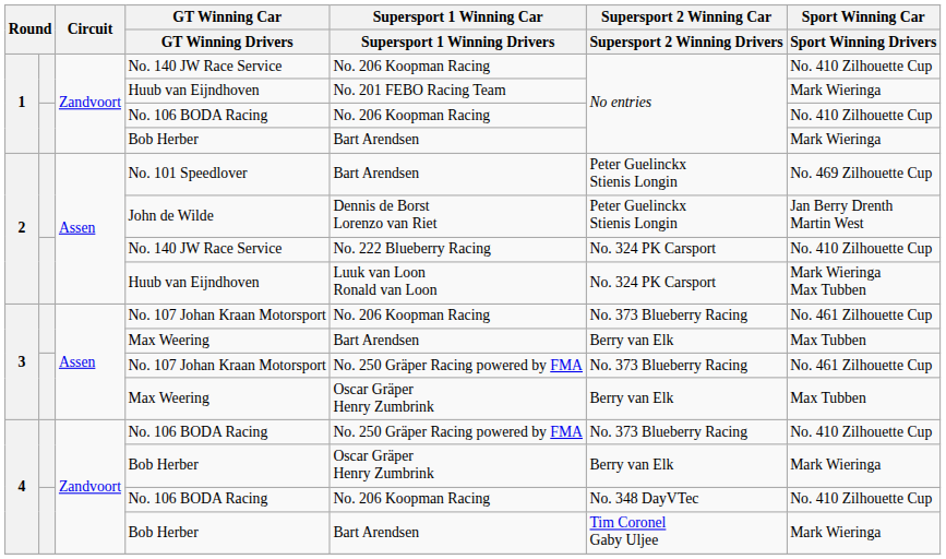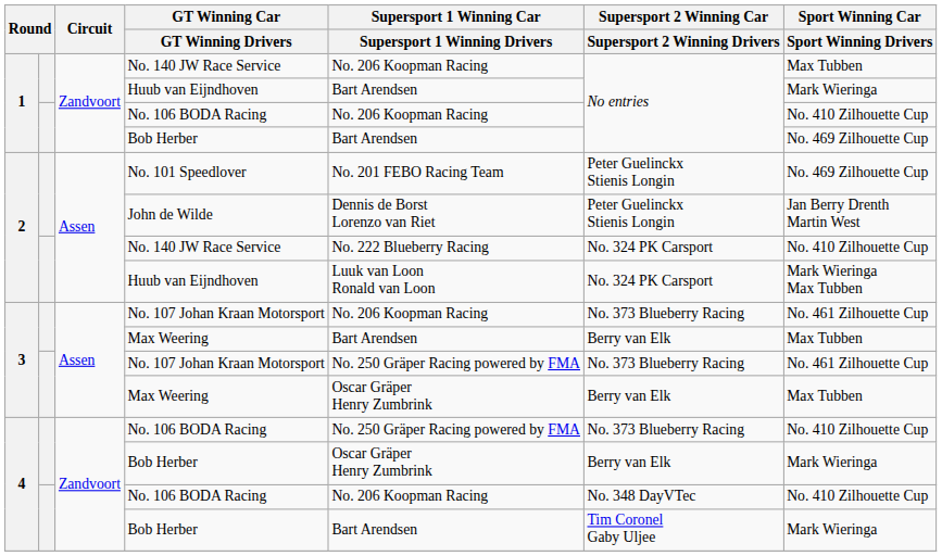 <table class="wikitable" style="font-size: 80%;">
 <tr>
 <th rowspan=2 colspan=2>Round</th>
 <th rowspan=2>Circuit</th>
 <th>GT Winning Car</th>
 <th>Supersport 1 Winning Car</th>
 <th>Supersport 2 Winning Car</th>
 <th>Sport Winning Car</th>
 </tr>
 <tr>
 <th>GT Winning Drivers</th>
 <th>Supersport 1 Winning Drivers</th>
 <th>Supersport 2 Winning Drivers</th>
 <th>Sport Winning Drivers</th>
 </tr>
 <tr>
 <th rowspan=4>1</th>
 <th rowspan=2></th>
 <td rowspan=4> <a href='#'>Zandvoort</a></td>
 <td> No. 140 JW Race Service</td>
 <td> No. 206 Koopman Racing</td>
 <td rowspan=4><em>No entries</em></td>
-<td> No. 410 Zilhouette Cup</td>
+<td> Max Tubben</td>
 </tr>
 <tr>
 <td> Huub van Eijndhoven</td>
-<td> No. 201 FEBO Racing Team</td>
+<td> Bart Arendsen</td>
 <td> Mark Wieringa</td>
 </tr>
 <tr>
 <th rowspan=2></th>
 <td> No. 106 BODA Racing</td>
 <td> No. 206 Koopman Racing</td>
 <td> No. 410 Zilhouette Cup</td>
 </tr>
 <tr>
 <td> Bob Herber</td>
 <td> Bart Arendsen</td>
-<td> Mark Wieringa</td>
+<td> No. 469 Zilhouette Cup</td>
 </tr>
 <tr>
 <th rowspan=4>2</th>
 <th rowspan=2></th>
 <td rowspan=4> <a href='#'>Assen</a></td>
 <td> No. 101 Speedlover</td>
-<td> Bart Arendsen</td>
+<td> No. 201 FEBO Racing Team</td>
 <td> Peter Guelinckx<br> Stienis Longin</td>
 <td> No. 469 Zilhouette Cup</td>
 </tr>
 <tr>
 <td> John de Wilde</td>
 <td> Dennis de Borst<br> Lorenzo van Riet</td>
 <td> Peter Guelinckx<br> Stienis Longin</td>
 <td> Jan Berry Drenth<br> Martin West</td>
 </tr>
 <tr>
 <th rowspan=2></th>
 <td> No. 140 JW Race Service</td>
 <td> No. 222 Blueberry Racing</td>
 <td> No. 324 PK Carsport</td>
 <td> No. 410 Zilhouette Cup</td>
 </tr>
 <tr>
 <td> Huub van Eijndhoven</td>
 <td> Luuk van Loon<br> Ronald van Loon</td>
 <td> No. 324 PK Carsport</td>
 <td> Mark Wieringa<br> Max Tubben</td>
 </tr>
 <tr>
 <th rowspan=4>3</th>
 <th rowspan=2></th>
 <td rowspan=4> <a href='#'>Assen</a></td>
 <td> No. 107 Johan Kraan Motorsport</td>
 <td> No. 206 Koopman Racing</td>
 <td> No. 373 Blueberry Racing</td>
 <td> No. 461 Zilhouette Cup</td>
 </tr>
 <tr>
 <td> Max Weering</td>
 <td> Bart Arendsen</td>
 <td> Berry van Elk</td>
 <td> Max Tubben</td>
 </tr>
 <tr>
 <th rowspan=2></th>
 <td> No. 107 Johan Kraan Motorsport</td>
 <td> No. 250 Gräper Racing powered by <a href='#'>FMA</a></td>
 <td> No. 373 Blueberry Racing</td>
 <td> No. 461 Zilhouette Cup</td>
 </tr>
 <tr>
 <td> Max Weering</td>
 <td> Oscar Gräper<br> Henry Zumbrink</td>
 <td> Berry van Elk</td>
 <td> Max Tubben</td>
 </tr>
 <tr>
 <th rowspan=4>4</th>
 <th rowspan=2></th>
 <td rowspan=4> <a href='#'>Zandvoort</a></td>
 <td> No. 106 BODA Racing</td>
 <td> No. 250 Gräper Racing powered by <a href='#'>FMA</a></td>
 <td> No. 373 Blueberry Racing</td>
 <td> No. 410 Zilhouette Cup</td>
 </tr>
 <tr>
 <td> Bob Herber</td>
 <td> Oscar Gräper<br> Henry Zumbrink</td>
 <td> Berry van Elk</td>
 <td> Mark Wieringa</td>
 </tr>
 <tr>
 <th rowspan=2></th>
 <td> No. 106 BODA Racing</td>
 <td> No. 206 Koopman Racing</td>
 <td> No. 348 DayVTec</td>
 <td> No. 410 Zilhouette Cup</td>
 </tr>
 <tr>
 <td> Bob Herber</td>
 <td> Bart Arendsen</td>
 <td> <a href='#'>Tim Coronel</a><br> Gaby Uljee</td>
 <td> Mark Wieringa</td>
 </tr>
 <tr>
 </tr>
 </table>
